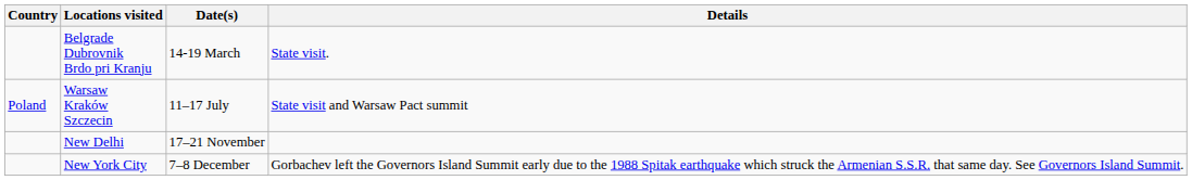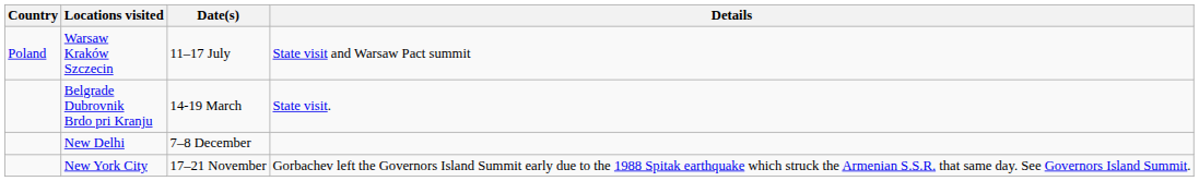 <table class="wikitable sortable outercollapse">
 <tr>
 <th scope=col>Country</th>
 <th scope=col>Locations visited</th>
 <th scope=col>Date(s)</th>
 <th scope=col class="unsortable">Details</th>
-</tr>
-<tr>
-<td></td>
-<td><a href='#'>Belgrade</a><br><a href='#'>Dubrovnik</a><br><a href='#'>Brdo pri Kranju</a></td>
-<td>14-19 March</td>
-<td><a href='#'>State visit</a>.</td>
 </tr>
 <tr>
 <td> <a href='#'>Poland</a></td>
 <td><a href='#'>Warsaw</a><br><a href='#'>Kraków</a><br><a href='#'>Szczecin</a></td>
 <td>11–17 July</td>
 <td><a href='#'>State visit</a> and Warsaw Pact summit</td>
 </tr>
 <tr>
 <td></td>
+<td><a href='#'>Belgrade</a><br><a href='#'>Dubrovnik</a><br><a href='#'>Brdo pri Kranju</a></td>
+<td>14-19 March</td>
+<td><a href='#'>State visit</a>.</td>
+</tr>
+<tr>
+<td></td>
 <td><a href='#'>New Delhi</a></td>
-<td>17–21 November</td>
+<td>7–8 December</td>
 <td></td>
 </tr>
 <tr>
 <td></td>
 <td><a href='#'>New York City</a></td>
-<td>7–8 December</td>
+<td>17–21 November</td>
 <td>Gorbachev left the Governors Island Summit early due to the <a href='#'>1988 Spitak earthquake</a> which struck the <a href='#'>Armenian S.S.R.</a> that same day. See <a href='#'>Governors Island Summit</a>.</td>
 </tr>
 </table>
